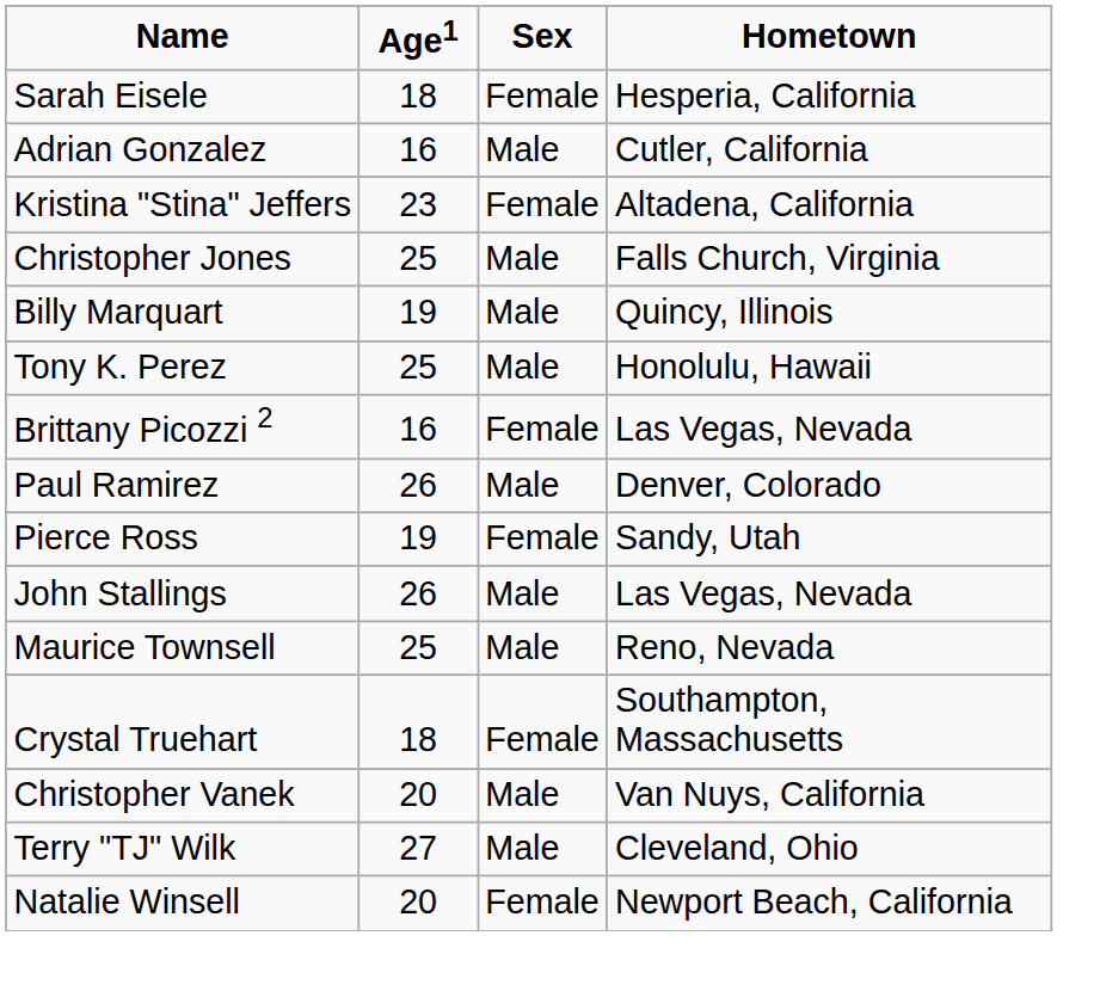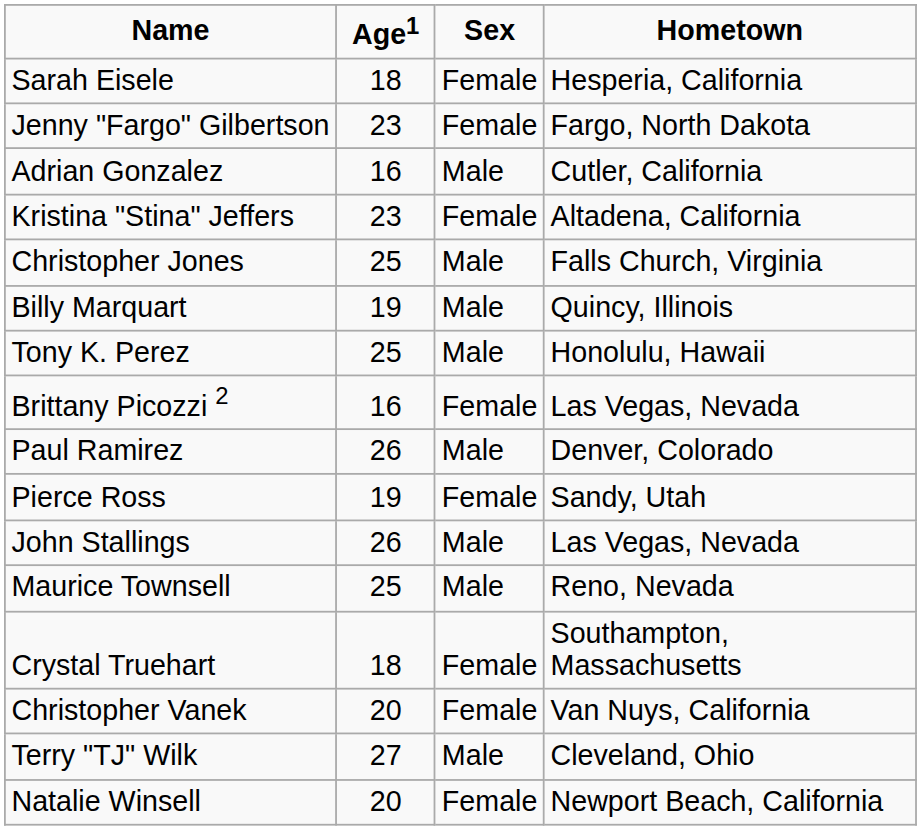 <table class="wikitable" generated at some point with >
 <tr style="font-weight:bold" align="center">
 <td>Name</td>
 <td width="48">Age<span><sup>1</sup></span></td>
 <td width="48">Sex</td>
 <td width="200.25">Hometown</td>
 </tr>
 <tr valign="bottom">
 <td>Sarah Eisele</td>
 <td align="center">18</td>
 <td>Female</td>
 <td>Hesperia, California</td>
+</tr>
+<tr valign="bottom">
+<td>Jenny "Fargo" Gilbertson</td>
+<td align="center">23</td>
+<td>Female</td>
+<td>Fargo, North Dakota</td>
 </tr>
 <tr valign="bottom">
 <td>Adrian Gonzalez</td>
 <td align="center">16</td>
 <td>Male</td>
 <td>Cutler, California</td>
 </tr>
 <tr valign="bottom">
 <td>Kristina "Stina" Jeffers</td>
 <td align="center">23</td>
 <td>Female</td>
 <td>Altadena, California</td>
 </tr>
 <tr valign="bottom">
 <td>Christopher Jones</td>
 <td align="center">25</td>
 <td>Male</td>
 <td>Falls Church, Virginia</td>
 </tr>
 <tr valign="bottom">
 <td>Billy Marquart</td>
 <td align="center">19</td>
 <td>Male</td>
 <td>Quincy, Illinois</td>
 </tr>
 <tr valign="bottom">
 <td>Tony K. Perez</td>
 <td align="center">25</td>
 <td>Male</td>
 <td>Honolulu, Hawaii</td>
 </tr>
 <tr valign="bottom">
 <td>Brittany Picozzi <span><sup>2</sup></span></td>
 <td align="center">16</td>
 <td>Female</td>
 <td>Las Vegas, Nevada</td>
 </tr>
 <tr valign="bottom">
 <td>Paul Ramirez</td>
 <td align="center">26</td>
 <td>Male</td>
 <td>Denver, Colorado</td>
 </tr>
 <tr valign="bottom">
 <td>Pierce Ross</td>
 <td align="center">19</td>
 <td>Female</td>
 <td>Sandy, Utah</td>
 </tr>
 <tr valign="bottom">
 <td>John Stallings</td>
 <td align="center">26</td>
 <td>Male</td>
 <td>Las Vegas, Nevada</td>
 </tr>
 <tr valign="bottom">
 <td>Maurice Townsell</td>
 <td align="center">25</td>
 <td>Male</td>
 <td>Reno, Nevada</td>
 </tr>
 <tr valign="bottom">
 <td>Crystal Truehart</td>
 <td align="center">18</td>
 <td>Female</td>
 <td>Southampton, Massachusetts</td>
 </tr>
 <tr valign="bottom">
 <td>Christopher Vanek</td>
 <td align="center">20</td>
-<td>Male</td>
+<td>Female</td>
 <td>Van Nuys, California</td>
 </tr>
 <tr valign="bottom">
 <td>Terry "TJ" Wilk</td>
 <td align="center">27</td>
 <td>Male</td>
 <td>Cleveland, Ohio</td>
 </tr>
 <tr valign="bottom">
 <td>Natalie Winsell</td>
 <td align="center">20</td>
 <td>Female</td>
 <td>Newport Beach, California</td>
 </tr>
 </table>
